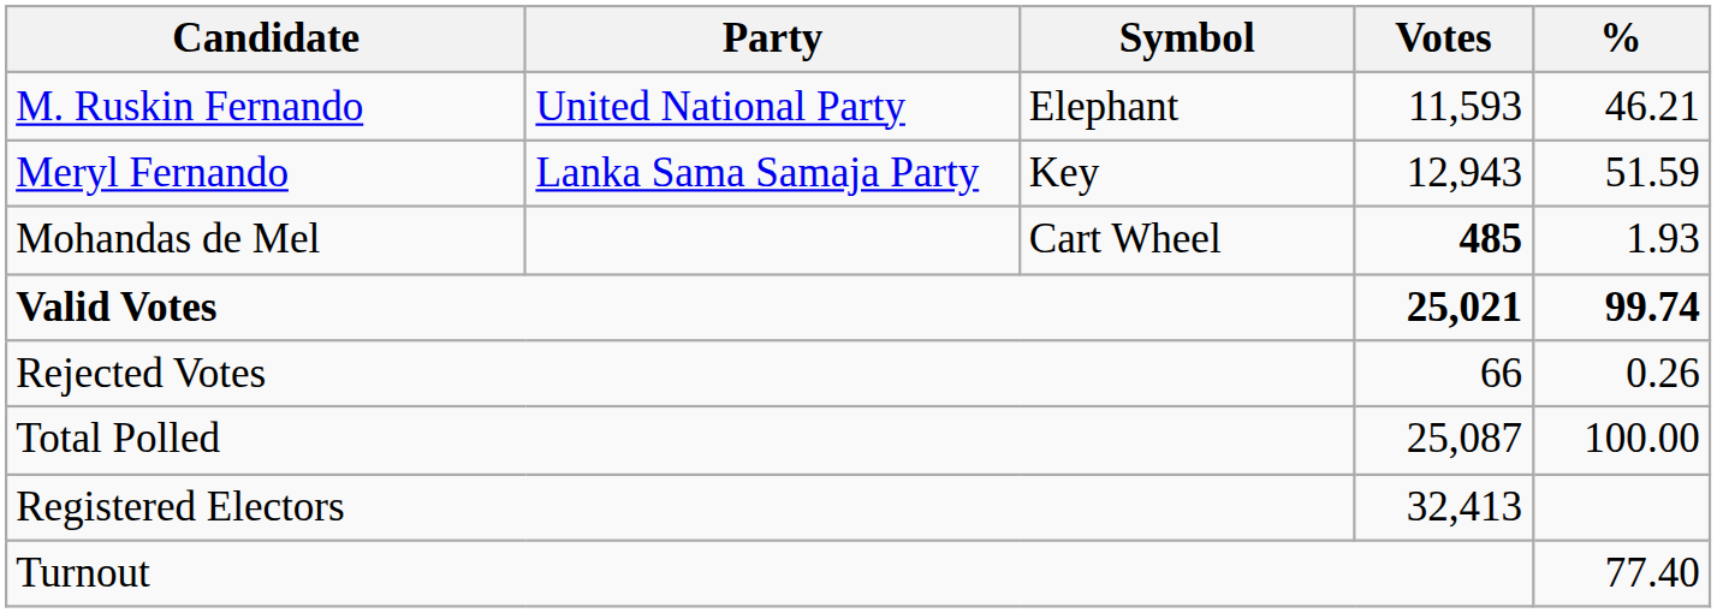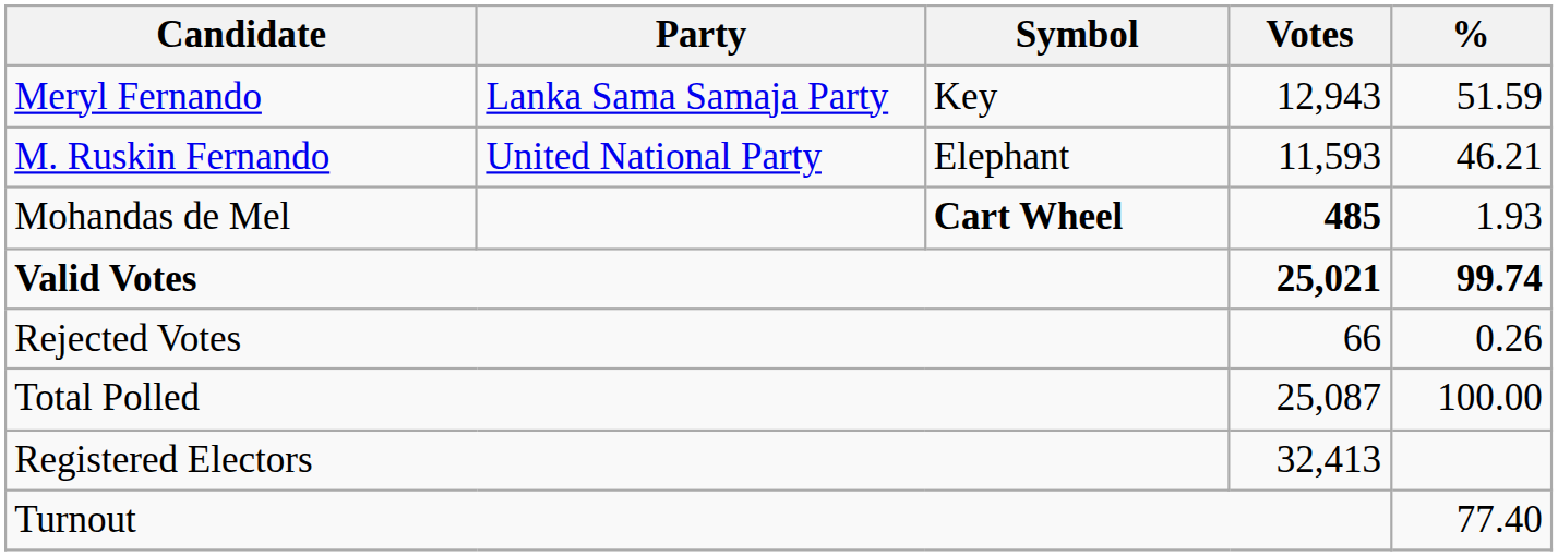 <table class="wikitable" border="1" style="text-align:right;">
 <tr>
 <th align=left width="190">Candidate</th>
 <th align=left width="180">Party</th>
 <th align=left width="120">Symbol</th>
 <th align=left width="60">Votes</th>
 <th align=left width="60">%</th>
 </tr>
 <tr>
+<td align=left><a href='#'>Meryl Fernando</a></td>
+<td align=left><a href='#'>Lanka Sama Samaja Party</a></td>
+<td align=left>Key</td>
+<td>12,943</td>
+<td>51.59</td>
+</tr>
+<tr>
 <td align=left><a href='#'>M. Ruskin Fernando</a></td>
 <td align=left><a href='#'>United National Party</a></td>
 <td align=left>Elephant</td>
 <td>11,593</td>
 <td>46.21</td>
 </tr>
 <tr>
-<td align=left><a href='#'>Meryl Fernando</a></td>
-<td align=left><a href='#'>Lanka Sama Samaja Party</a></td>
-<td align=left>Key</td>
-<td>12,943</td>
-<td>51.59</td>
-</tr>
-<tr>
 <td align=left>Mohandas de Mel</td>
 <td></td>
-<td align=left>Cart Wheel</td>
+<td align=left><strong>Cart Wheel</strong></td>
 <td><strong>485</strong></td>
 <td>1.93</td>
 </tr>
 <tr>
 <td align=left colspan=3><strong>Valid Votes</strong></td>
 <td><strong>25,021</strong></td>
 <td><strong>99.74</strong></td>
 </tr>
 <tr>
 <td align=left colspan=3>Rejected Votes</td>
 <td>66</td>
 <td>0.26</td>
 </tr>
 <tr>
 <td align=left colspan=3>Total Polled</td>
 <td>25,087</td>
 <td>100.00</td>
 </tr>
 <tr>
 <td align=left colspan=3>Registered Electors</td>
 <td>32,413</td>
 <td></td>
 </tr>
 <tr>
 <td align=left colspan=4>Turnout</td>
 <td>77.40</td>
 </tr>
 </table>
